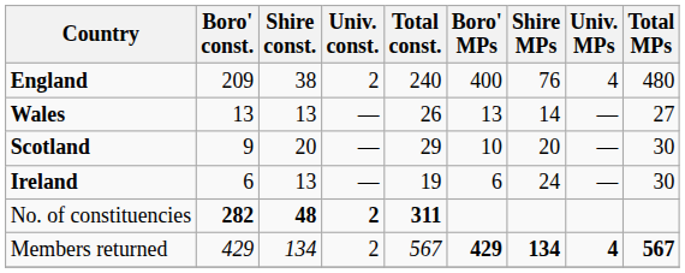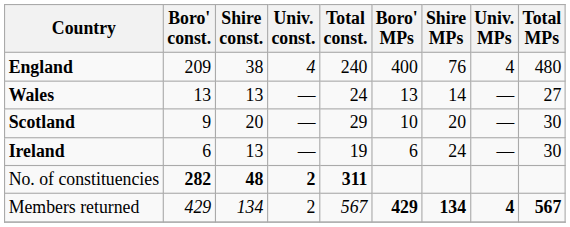 <table class="wikitable" style="text-align:right;">
 <tr>
 <th>Country</th>
 <th>Boro'<br>const.</th>
 <th>Shire<br>const.</th>
 <th>Univ.<br>const.</th>
 <th>Total<br>const.</th>
 <th>Boro'<br>MPs</th>
 <th>Shire<br>MPs</th>
 <th>Univ.<br>MPs</th>
 <th>Total<br> MPs</th>
 </tr>
 <tr>
 <td style="text-align:left"><strong>England</strong></td>
 <td>209</td>
 <td>38</td>
-<td>2</td>
+<td><em>4</em></td>
 <td>240</td>
 <td>400</td>
 <td>76</td>
 <td>4</td>
 <td>480</td>
 </tr>
 <tr>
 <td style="text-align:left"><strong>Wales</strong></td>
 <td>13</td>
 <td>13</td>
 <td>—</td>
-<td>26</td>
+<td>24</td>
 <td>13</td>
 <td>14</td>
 <td>—</td>
 <td>27</td>
 </tr>
 <tr>
 <td style="text-align:left"><strong>Scotland</strong></td>
 <td>9</td>
 <td>20</td>
 <td>—</td>
 <td>29</td>
 <td>10</td>
 <td>20</td>
 <td>—</td>
 <td>30</td>
 </tr>
 <tr>
 <td style="text-align:left"><strong>Ireland</strong></td>
 <td>6</td>
 <td>13</td>
 <td>—</td>
 <td>19</td>
 <td>6</td>
 <td>24</td>
 <td>—</td>
 <td>30</td>
 </tr>
 <tr>
 <td style="text-align:left">No. of constituencies</td>
 <td><strong>282</strong></td>
 <td><strong>48</strong></td>
 <td><strong>2</strong></td>
 <td><strong>311</strong></td>
 <td> </td>
 <td> </td>
 <td> </td>
 <td> </td>
 </tr>
 <tr>
 <td style="text-align:left">Members returned</td>
 <td><em>429</em></td>
 <td><em>134</em></td>
 <td>2</td>
 <td><em>567</em></td>
 <td><strong>429</strong></td>
 <td><strong>134</strong></td>
 <td><strong>4</strong></td>
 <td><strong>567</strong></td>
 </tr>
 <tr>
 </tr>
 </table>
